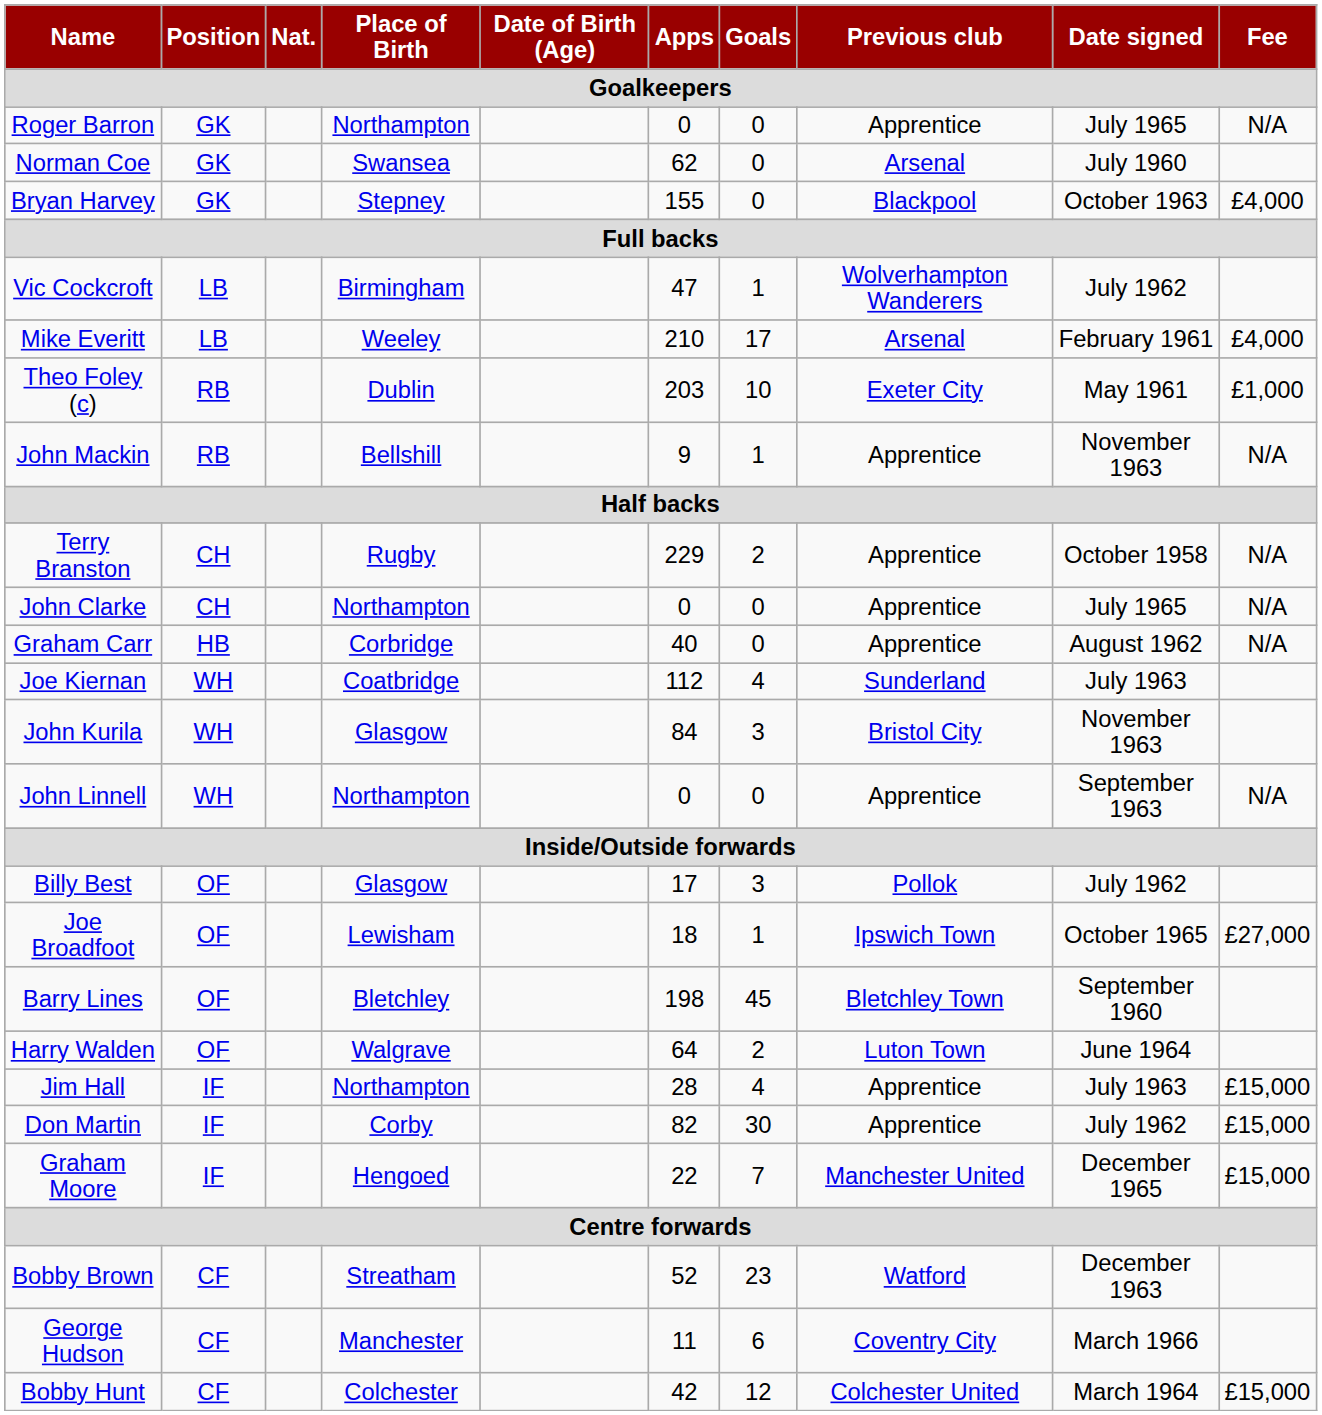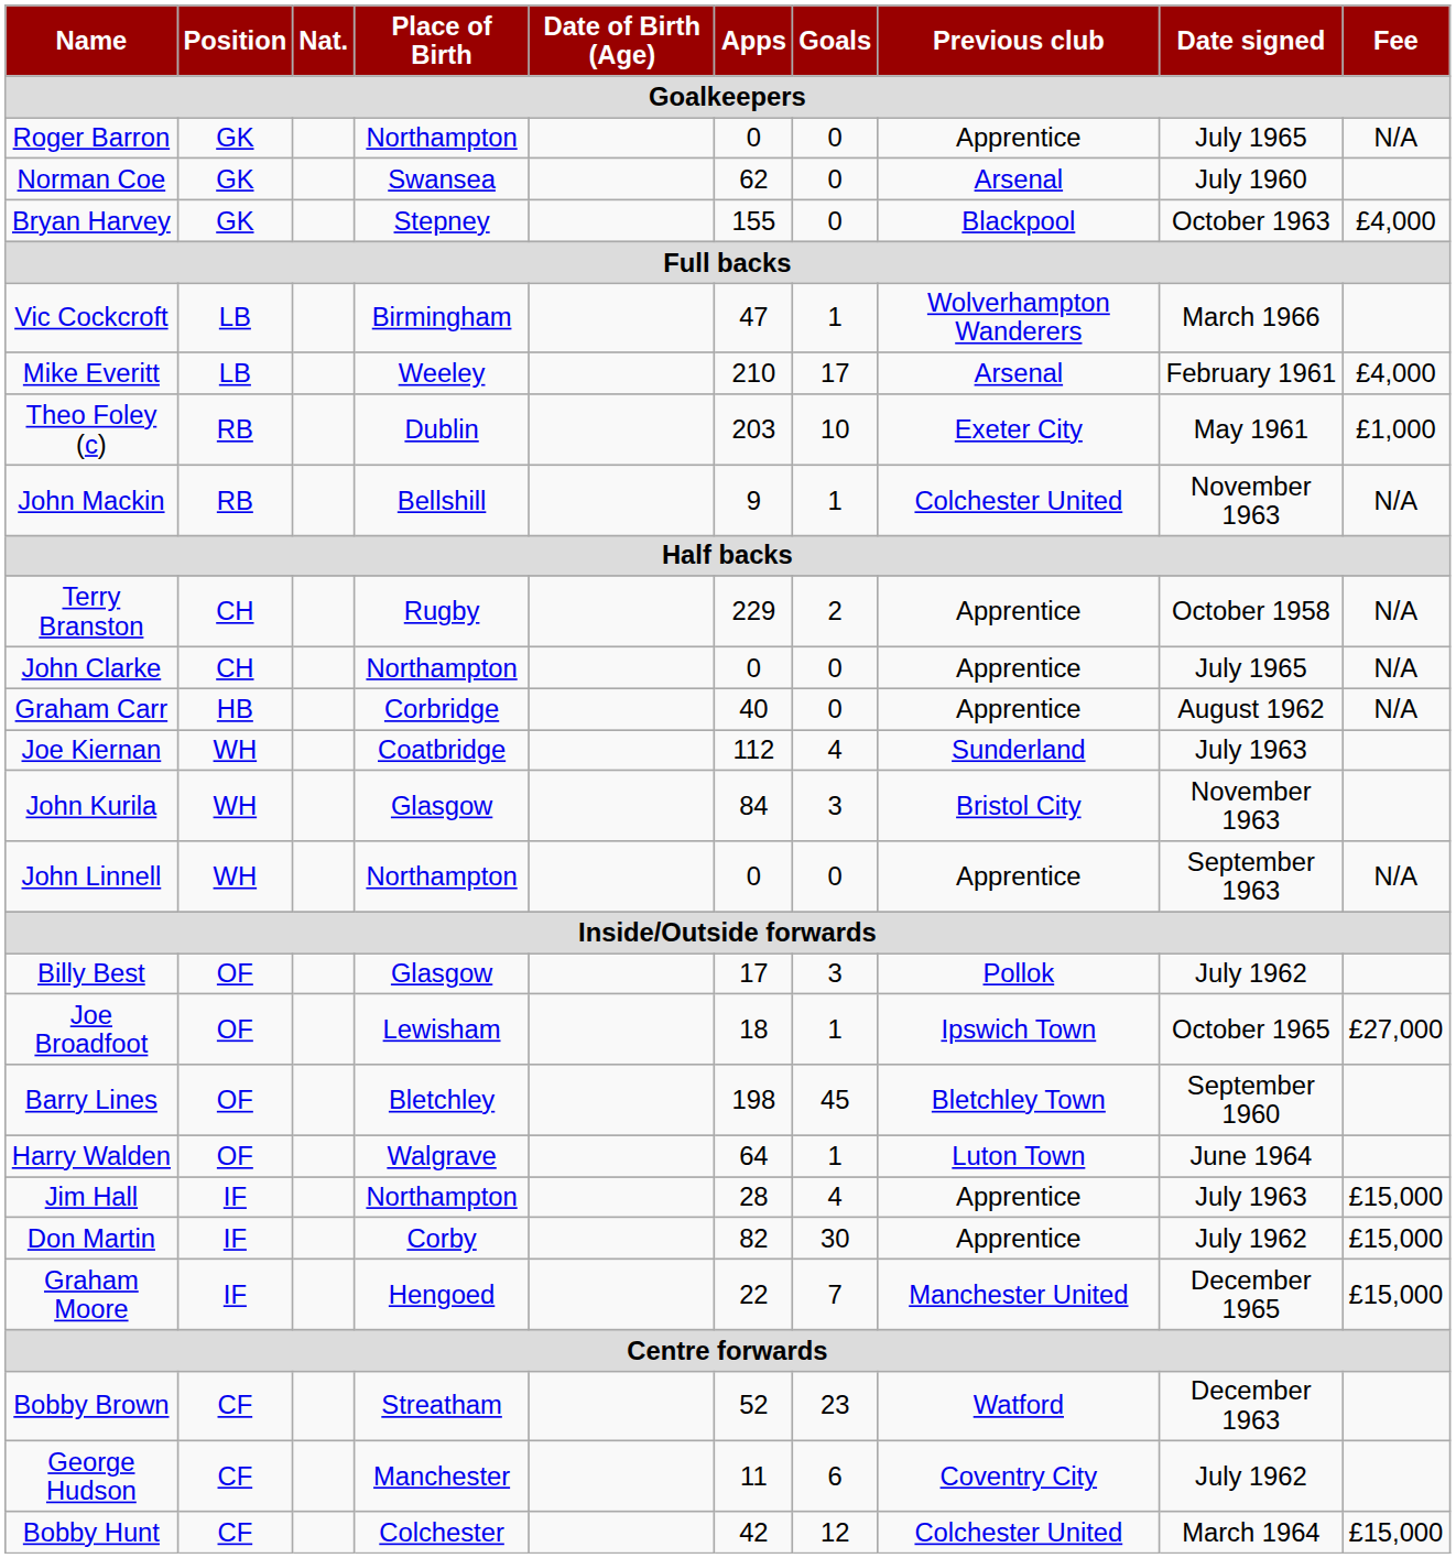 <table class="wikitable" style="text-align:center; font-size:90%; width:90%;">
 <tr>
 <th style="background:#900; color:#FFF; text-align:center;">Name</th>
 <th style="background:#900; color:#FFF; text-align:center;">Position</th>
 <th style="background:#900; color:#FFF; text-align:center;">Nat.</th>
 <th style="background:#900; color:#FFF; text-align:center;">Place of Birth</th>
 <th style="background:#900; color:#FFF; text-align:center;">Date of Birth (Age)</th>
 <th style="background:#900; color:#FFF; text-align:center;">Apps</th>
 <th style="background:#900; color:#FFF; text-align:center;">Goals</th>
 <th style="background:#900; color:#FFF; text-align:center;">Previous club</th>
 <th style="background:#900; color:#FFF; text-align:center;">Date signed</th>
 <th style="background:#900; color:#FFF; text-align:center;">Fee</th>
 </tr>
 <tr>
 <th colspan="12" style="background:#dcdcdc; text-align:center;">Goalkeepers</th>
 </tr>
 <tr>
 <td><a href='#'>Roger Barron</a></td>
 <td><a href='#'>GK</a></td>
 <td></td>
 <td><a href='#'>Northampton</a></td>
 <td></td>
 <td>0</td>
 <td>0</td>
 <td>Apprentice</td>
 <td>July 1965</td>
 <td>N/A</td>
 </tr>
 <tr>
 <td><a href='#'>Norman Coe</a></td>
 <td><a href='#'>GK</a></td>
 <td></td>
 <td><a href='#'>Swansea</a></td>
 <td></td>
 <td>62</td>
 <td>0</td>
 <td><a href='#'>Arsenal</a></td>
 <td>July 1960</td>
 <td></td>
 </tr>
 <tr>
 <td><a href='#'>Bryan Harvey</a></td>
 <td><a href='#'>GK</a></td>
 <td></td>
 <td><a href='#'>Stepney</a></td>
 <td></td>
 <td>155</td>
 <td>0</td>
 <td><a href='#'>Blackpool</a></td>
 <td>October 1963</td>
 <td>£4,000</td>
 </tr>
 <tr>
 <th colspan="12" style="background:#dcdcdc; text-align:center;">Full backs</th>
 </tr>
 <tr>
 <td><a href='#'>Vic Cockcroft</a></td>
 <td><a href='#'>LB</a></td>
 <td></td>
 <td><a href='#'>Birmingham</a></td>
 <td></td>
 <td>47</td>
 <td>1</td>
 <td><a href='#'>Wolverhampton Wanderers</a></td>
-<td>July 1962</td>
+<td>March 1966</td>
 <td></td>
 </tr>
 <tr>
 <td><a href='#'>Mike Everitt</a></td>
 <td><a href='#'>LB</a></td>
 <td></td>
 <td><a href='#'>Weeley</a></td>
 <td></td>
 <td>210</td>
 <td>17</td>
 <td><a href='#'>Arsenal</a></td>
 <td>February 1961</td>
 <td>£4,000</td>
 </tr>
 <tr>
 <td><a href='#'>Theo Foley</a> (<a href='#'>c</a>)</td>
 <td><a href='#'>RB</a></td>
 <td></td>
 <td><a href='#'>Dublin</a></td>
 <td></td>
 <td>203</td>
 <td>10</td>
 <td><a href='#'>Exeter City</a></td>
 <td>May 1961</td>
 <td>£1,000</td>
 </tr>
 <tr>
 <td><a href='#'>John Mackin</a></td>
 <td><a href='#'>RB</a></td>
 <td></td>
 <td><a href='#'>Bellshill</a></td>
 <td></td>
 <td>9</td>
 <td>1</td>
-<td>Apprentice</td>
+<td><a href='#'>Colchester United</a></td>
 <td>November 1963</td>
 <td>N/A</td>
 </tr>
 <tr>
 <th colspan="12" style="background:#dcdcdc; text-align:center;">Half backs</th>
 </tr>
 <tr>
 <td><a href='#'>Terry Branston</a></td>
 <td><a href='#'>CH</a></td>
 <td></td>
 <td><a href='#'>Rugby</a></td>
 <td></td>
 <td>229</td>
 <td>2</td>
 <td>Apprentice</td>
 <td>October 1958</td>
 <td>N/A</td>
 </tr>
 <tr>
 <td><a href='#'>John Clarke</a></td>
 <td><a href='#'>CH</a></td>
 <td></td>
 <td><a href='#'>Northampton</a></td>
 <td></td>
 <td>0</td>
 <td>0</td>
 <td>Apprentice</td>
 <td>July 1965</td>
 <td>N/A</td>
 </tr>
 <tr>
 <td><a href='#'>Graham Carr</a></td>
 <td><a href='#'>HB</a></td>
 <td></td>
 <td><a href='#'>Corbridge</a></td>
 <td></td>
 <td>40</td>
 <td>0</td>
 <td>Apprentice</td>
 <td>August 1962</td>
 <td>N/A</td>
 </tr>
 <tr>
 <td><a href='#'>Joe Kiernan</a></td>
 <td><a href='#'>WH</a></td>
 <td></td>
 <td><a href='#'>Coatbridge</a></td>
 <td></td>
 <td>112</td>
 <td>4</td>
 <td><a href='#'>Sunderland</a></td>
 <td>July 1963</td>
 <td></td>
 </tr>
 <tr>
 <td><a href='#'>John Kurila</a></td>
 <td><a href='#'>WH</a></td>
 <td></td>
 <td><a href='#'>Glasgow</a></td>
 <td></td>
 <td>84</td>
 <td>3</td>
 <td><a href='#'>Bristol City</a></td>
 <td>November 1963</td>
 <td></td>
 </tr>
 <tr>
 <td><a href='#'>John Linnell</a></td>
 <td><a href='#'>WH</a></td>
 <td></td>
 <td><a href='#'>Northampton</a></td>
 <td></td>
 <td>0</td>
 <td>0</td>
 <td>Apprentice</td>
 <td>September 1963</td>
 <td>N/A</td>
 </tr>
 <tr>
 <th colspan="12" style="background:#dcdcdc; text-align:center;">Inside/Outside forwards</th>
 </tr>
 <tr>
 <td><a href='#'>Billy Best</a></td>
 <td><a href='#'>OF</a></td>
 <td></td>
 <td><a href='#'>Glasgow</a></td>
 <td></td>
 <td>17</td>
 <td>3</td>
 <td><a href='#'>Pollok</a></td>
 <td>July 1962</td>
 <td></td>
 </tr>
 <tr>
 <td><a href='#'>Joe Broadfoot</a></td>
 <td><a href='#'>OF</a></td>
 <td></td>
 <td><a href='#'>Lewisham</a></td>
 <td></td>
 <td>18</td>
 <td>1</td>
 <td><a href='#'>Ipswich Town</a></td>
 <td>October 1965</td>
 <td>£27,000</td>
 </tr>
 <tr>
 <td><a href='#'>Barry Lines</a></td>
 <td><a href='#'>OF</a></td>
 <td></td>
 <td><a href='#'>Bletchley</a></td>
 <td></td>
 <td>198</td>
 <td>45</td>
 <td><a href='#'>Bletchley Town</a></td>
 <td>September 1960</td>
 <td></td>
 </tr>
 <tr>
 <td><a href='#'>Harry Walden</a></td>
 <td><a href='#'>OF</a></td>
 <td></td>
 <td><a href='#'>Walgrave</a></td>
 <td></td>
 <td>64</td>
-<td>2</td>
+<td>1</td>
 <td><a href='#'>Luton Town</a></td>
 <td>June 1964</td>
 <td></td>
 </tr>
 <tr>
 <td><a href='#'>Jim Hall</a></td>
 <td><a href='#'>IF</a></td>
 <td></td>
 <td><a href='#'>Northampton</a></td>
 <td></td>
 <td>28</td>
 <td>4</td>
 <td>Apprentice</td>
 <td>July 1963</td>
 <td>£15,000</td>
 </tr>
 <tr>
 <td><a href='#'>Don Martin</a></td>
 <td><a href='#'>IF</a></td>
 <td></td>
 <td><a href='#'>Corby</a></td>
 <td></td>
 <td>82</td>
 <td>30</td>
 <td>Apprentice</td>
 <td>July 1962</td>
 <td>£15,000</td>
 </tr>
 <tr>
 <td><a href='#'>Graham Moore</a></td>
 <td><a href='#'>IF</a></td>
 <td></td>
 <td><a href='#'>Hengoed</a></td>
 <td></td>
 <td>22</td>
 <td>7</td>
 <td><a href='#'>Manchester United</a></td>
 <td>December 1965</td>
 <td>£15,000</td>
 </tr>
 <tr>
 <th colspan="12" style="background:#dcdcdc; text-align:center;">Centre forwards</th>
 </tr>
 <tr>
 <td><a href='#'>Bobby Brown</a></td>
 <td><a href='#'>CF</a></td>
 <td></td>
 <td><a href='#'>Streatham</a></td>
 <td></td>
 <td>52</td>
 <td>23</td>
 <td><a href='#'>Watford</a></td>
 <td>December 1963</td>
 <td></td>
 </tr>
 <tr>
 <td><a href='#'>George Hudson</a></td>
 <td><a href='#'>CF</a></td>
 <td></td>
 <td><a href='#'>Manchester</a></td>
 <td></td>
 <td>11</td>
 <td>6</td>
 <td><a href='#'>Coventry City</a></td>
-<td>March 1966</td>
+<td>July 1962</td>
 <td></td>
 </tr>
 <tr>
 <td><a href='#'>Bobby Hunt</a></td>
 <td><a href='#'>CF</a></td>
 <td></td>
 <td><a href='#'>Colchester</a></td>
 <td></td>
 <td>42</td>
 <td>12</td>
 <td><a href='#'>Colchester United</a></td>
 <td>March 1964</td>
 <td>£15,000</td>
 </tr>
 </table>
